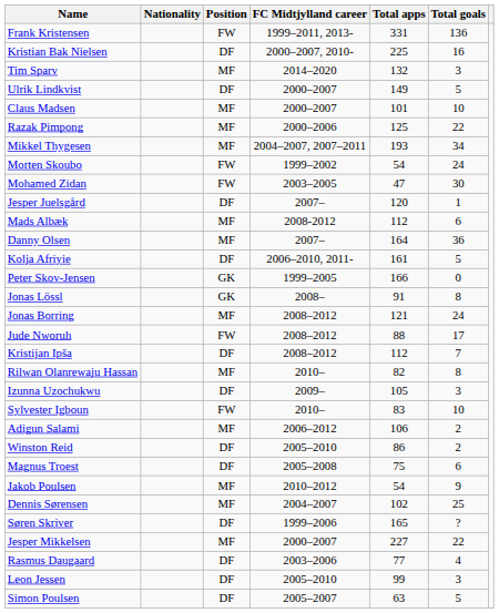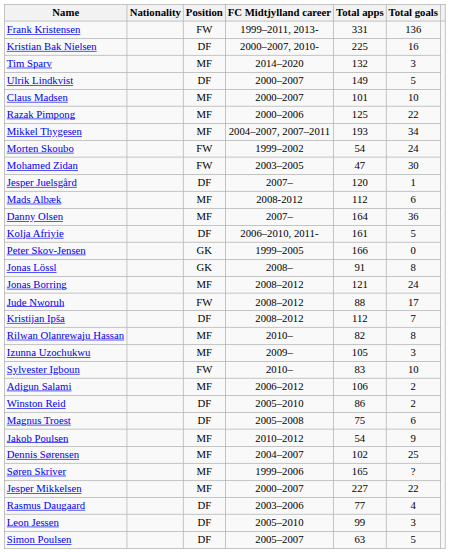 <table class="wikitable sortable" style="text-align: center;">
 <tr>
 <th style="width:11em">Name</th>
 <th>Nationality</th>
 <th>Position</th>
 <th>FC Midtjylland career</th>
 <th>Total apps</th>
 <th>Total goals</th>
 <th></th>
 </tr>
 <tr>
 <td align="left"><a href='#'>Frank Kristensen</a></td>
 <td></td>
 <td>FW</td>
 <td>1999–2011, 2013-</td>
 <td>331</td>
 <td>136</td>
 </tr>
 <tr>
 <td align="left"><a href='#'>Kristian Bak Nielsen</a></td>
 <td></td>
 <td>DF</td>
 <td>2000–2007, 2010-</td>
 <td>225</td>
 <td>16</td>
 </tr>
 <tr>
 <td align="left"><a href='#'>Tim Sparv</a></td>
 <td></td>
 <td>MF</td>
 <td>2014–2020</td>
 <td>132</td>
 <td>3</td>
 </tr>
 <tr>
 <td align="left"><a href='#'>Ulrik Lindkvist</a></td>
 <td></td>
 <td>DF</td>
 <td>2000–2007</td>
 <td>149</td>
 <td>5</td>
 </tr>
 <tr>
 <td align="left"><a href='#'>Claus Madsen</a></td>
 <td></td>
 <td>MF</td>
 <td>2000–2007</td>
 <td>101</td>
 <td>10</td>
 </tr>
 <tr>
 <td align="left"><a href='#'>Razak Pimpong</a></td>
 <td></td>
 <td>MF</td>
 <td>2000–2006</td>
 <td>125</td>
 <td>22</td>
 </tr>
 <tr>
 <td align="left"><a href='#'>Mikkel Thygesen</a></td>
 <td></td>
 <td>MF</td>
 <td>2004–2007, 2007–2011</td>
 <td>193</td>
 <td>34</td>
 </tr>
 <tr>
 <td align="left"><a href='#'>Morten Skoubo</a></td>
 <td></td>
 <td>FW</td>
 <td>1999–2002</td>
 <td>54</td>
 <td>24</td>
 </tr>
 <tr>
 <td align="left"><a href='#'>Mohamed Zidan</a></td>
 <td></td>
 <td>FW</td>
 <td>2003–2005</td>
 <td>47</td>
 <td>30</td>
 </tr>
 <tr>
 <td align="left"><a href='#'>Jesper Juelsgård</a></td>
 <td></td>
 <td>DF</td>
 <td>2007–</td>
 <td>120</td>
 <td>1</td>
 </tr>
 <tr>
 <td align="left"><a href='#'>Mads Albæk</a></td>
 <td></td>
 <td>MF</td>
 <td>2008-2012</td>
 <td>112</td>
 <td>6</td>
 </tr>
 <tr>
 <td align="left"><a href='#'>Danny Olsen</a></td>
 <td></td>
 <td>MF</td>
 <td>2007–</td>
 <td>164</td>
 <td>36</td>
 </tr>
 <tr>
 <td align="left"><a href='#'>Kolja Afriyie</a></td>
 <td></td>
 <td>DF</td>
 <td>2006–2010, 2011-</td>
 <td>161</td>
 <td>5</td>
 </tr>
 <tr>
 <td align="left"><a href='#'>Peter Skov-Jensen</a></td>
 <td></td>
 <td>GK</td>
 <td>1999–2005</td>
 <td>166</td>
 <td>0</td>
 </tr>
 <tr>
 <td align="left"><a href='#'>Jonas Lössl</a></td>
 <td></td>
 <td>GK</td>
 <td>2008–</td>
 <td>91</td>
 <td>8</td>
 </tr>
 <tr>
 <td align="left"><a href='#'>Jonas Borring</a></td>
 <td></td>
 <td>MF</td>
 <td>2008–2012</td>
 <td>121</td>
 <td>24</td>
 </tr>
 <tr>
 <td align="left"><a href='#'>Jude Nworuh</a></td>
 <td></td>
 <td>FW</td>
 <td>2008–2012</td>
 <td>88</td>
 <td>17</td>
 </tr>
 <tr>
 <td align="left"><a href='#'>Kristijan Ipša</a></td>
 <td></td>
 <td>DF</td>
 <td>2008–2012</td>
 <td>112</td>
 <td>7</td>
 </tr>
 <tr>
 <td align="left"><a href='#'>Rilwan Olanrewaju Hassan</a></td>
 <td></td>
 <td>MF</td>
 <td>2010–</td>
 <td>82</td>
 <td>8</td>
 </tr>
 <tr>
 <td align="left"><a href='#'>Izunna Uzochukwu</a></td>
 <td></td>
-<td>DF</td>
+<td>MF</td>
 <td>2009–</td>
 <td>105</td>
 <td>3</td>
 </tr>
 <tr>
 <td align="left"><a href='#'>Sylvester Igboun</a></td>
 <td></td>
 <td>FW</td>
 <td>2010–</td>
 <td>83</td>
 <td>10</td>
 </tr>
 <tr>
 <td align="left"><a href='#'>Adigun Salami</a></td>
 <td></td>
 <td>MF</td>
 <td>2006–2012</td>
 <td>106</td>
 <td>2</td>
 </tr>
 <tr>
 <td align="left"><a href='#'>Winston Reid</a></td>
 <td></td>
 <td>DF</td>
 <td>2005–2010</td>
 <td>86</td>
 <td>2</td>
 </tr>
 <tr>
 <td align="left"><a href='#'>Magnus Troest</a></td>
 <td></td>
 <td>DF</td>
 <td>2005–2008</td>
 <td>75</td>
 <td>6</td>
 </tr>
 <tr>
 <td align="left"><a href='#'>Jakob Poulsen</a></td>
 <td></td>
 <td>MF</td>
 <td>2010–2012</td>
 <td>54</td>
 <td>9</td>
 </tr>
 <tr>
 <td align="left"><a href='#'>Dennis Sørensen</a></td>
 <td></td>
 <td>MF</td>
 <td>2004–2007</td>
 <td>102</td>
 <td>25</td>
 </tr>
 <tr>
 <td align="left"><a href='#'>Søren Skriver</a></td>
 <td></td>
-<td>DF</td>
+<td>MF</td>
 <td>1999–2006</td>
 <td>165</td>
 <td>?</td>
 </tr>
 <tr>
 <td align="left"><a href='#'>Jesper Mikkelsen</a></td>
 <td></td>
 <td>MF</td>
 <td>2000–2007</td>
 <td>227</td>
 <td>22</td>
 </tr>
 <tr>
 <td align="left"><a href='#'>Rasmus Daugaard</a></td>
 <td></td>
 <td>DF</td>
 <td>2003–2006</td>
 <td>77</td>
 <td>4</td>
 </tr>
 <tr>
 <td align="left"><a href='#'>Leon Jessen</a></td>
 <td></td>
 <td>DF</td>
 <td>2005–2010</td>
 <td>99</td>
 <td>3</td>
 </tr>
 <tr>
 <td align="left"><a href='#'>Simon Poulsen</a></td>
 <td></td>
 <td>DF</td>
 <td>2005–2007</td>
 <td>63</td>
 <td>5</td>
 </tr>
 </table>
